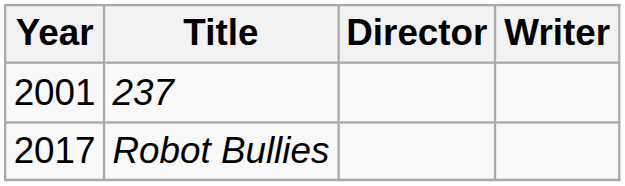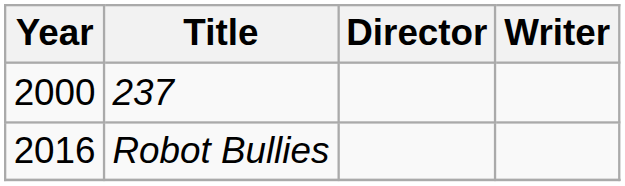 <table class="wikitable plainrowheaders">
 <tr>
 <th>Year</th>
 <th>Title</th>
 <th scope="col">Director</th>
 <th scope="col">Writer</th>
 </tr>
 <tr>
-<td>2001</td>
+<td>2000</td>
 <td><em>237</em></td>
 <td></td>
 <td></td>
 </tr>
 <tr>
-<td>2017</td>
+<td>2016</td>
 <td><em>Robot Bullies</em></td>
 <td></td>
 <td></td>
 </tr>
 <tr>
 </tr>
 </table>
